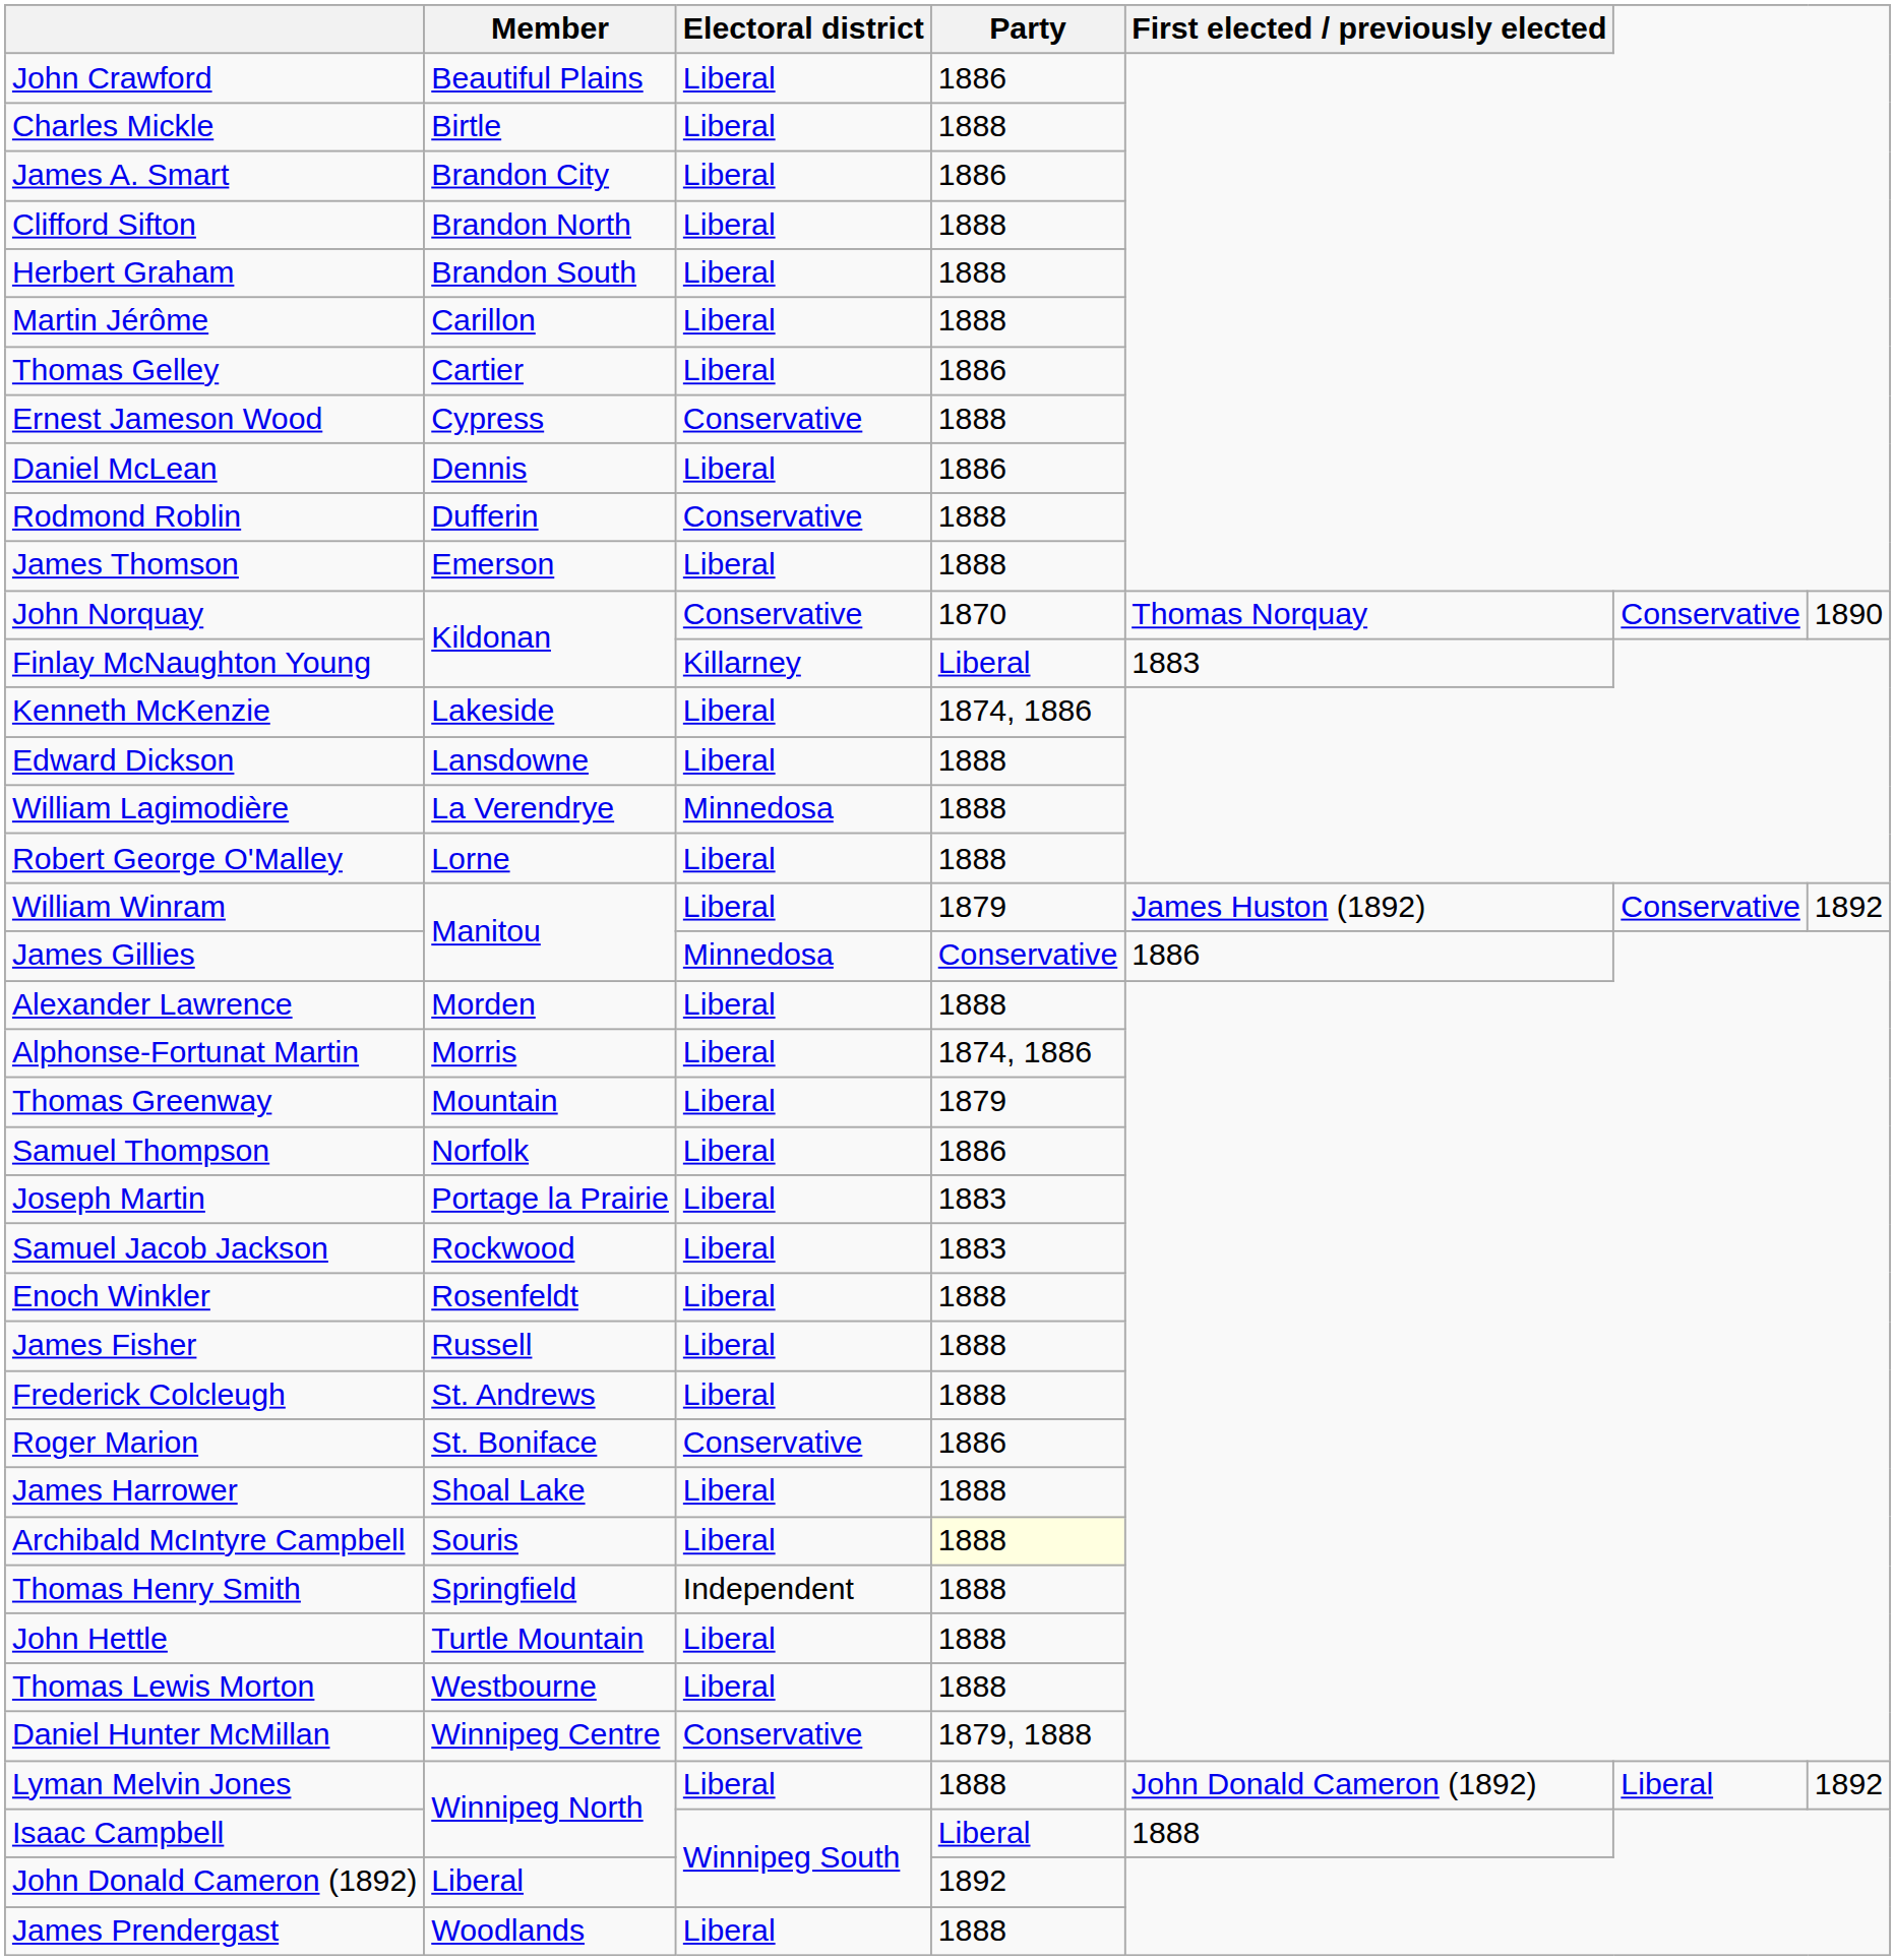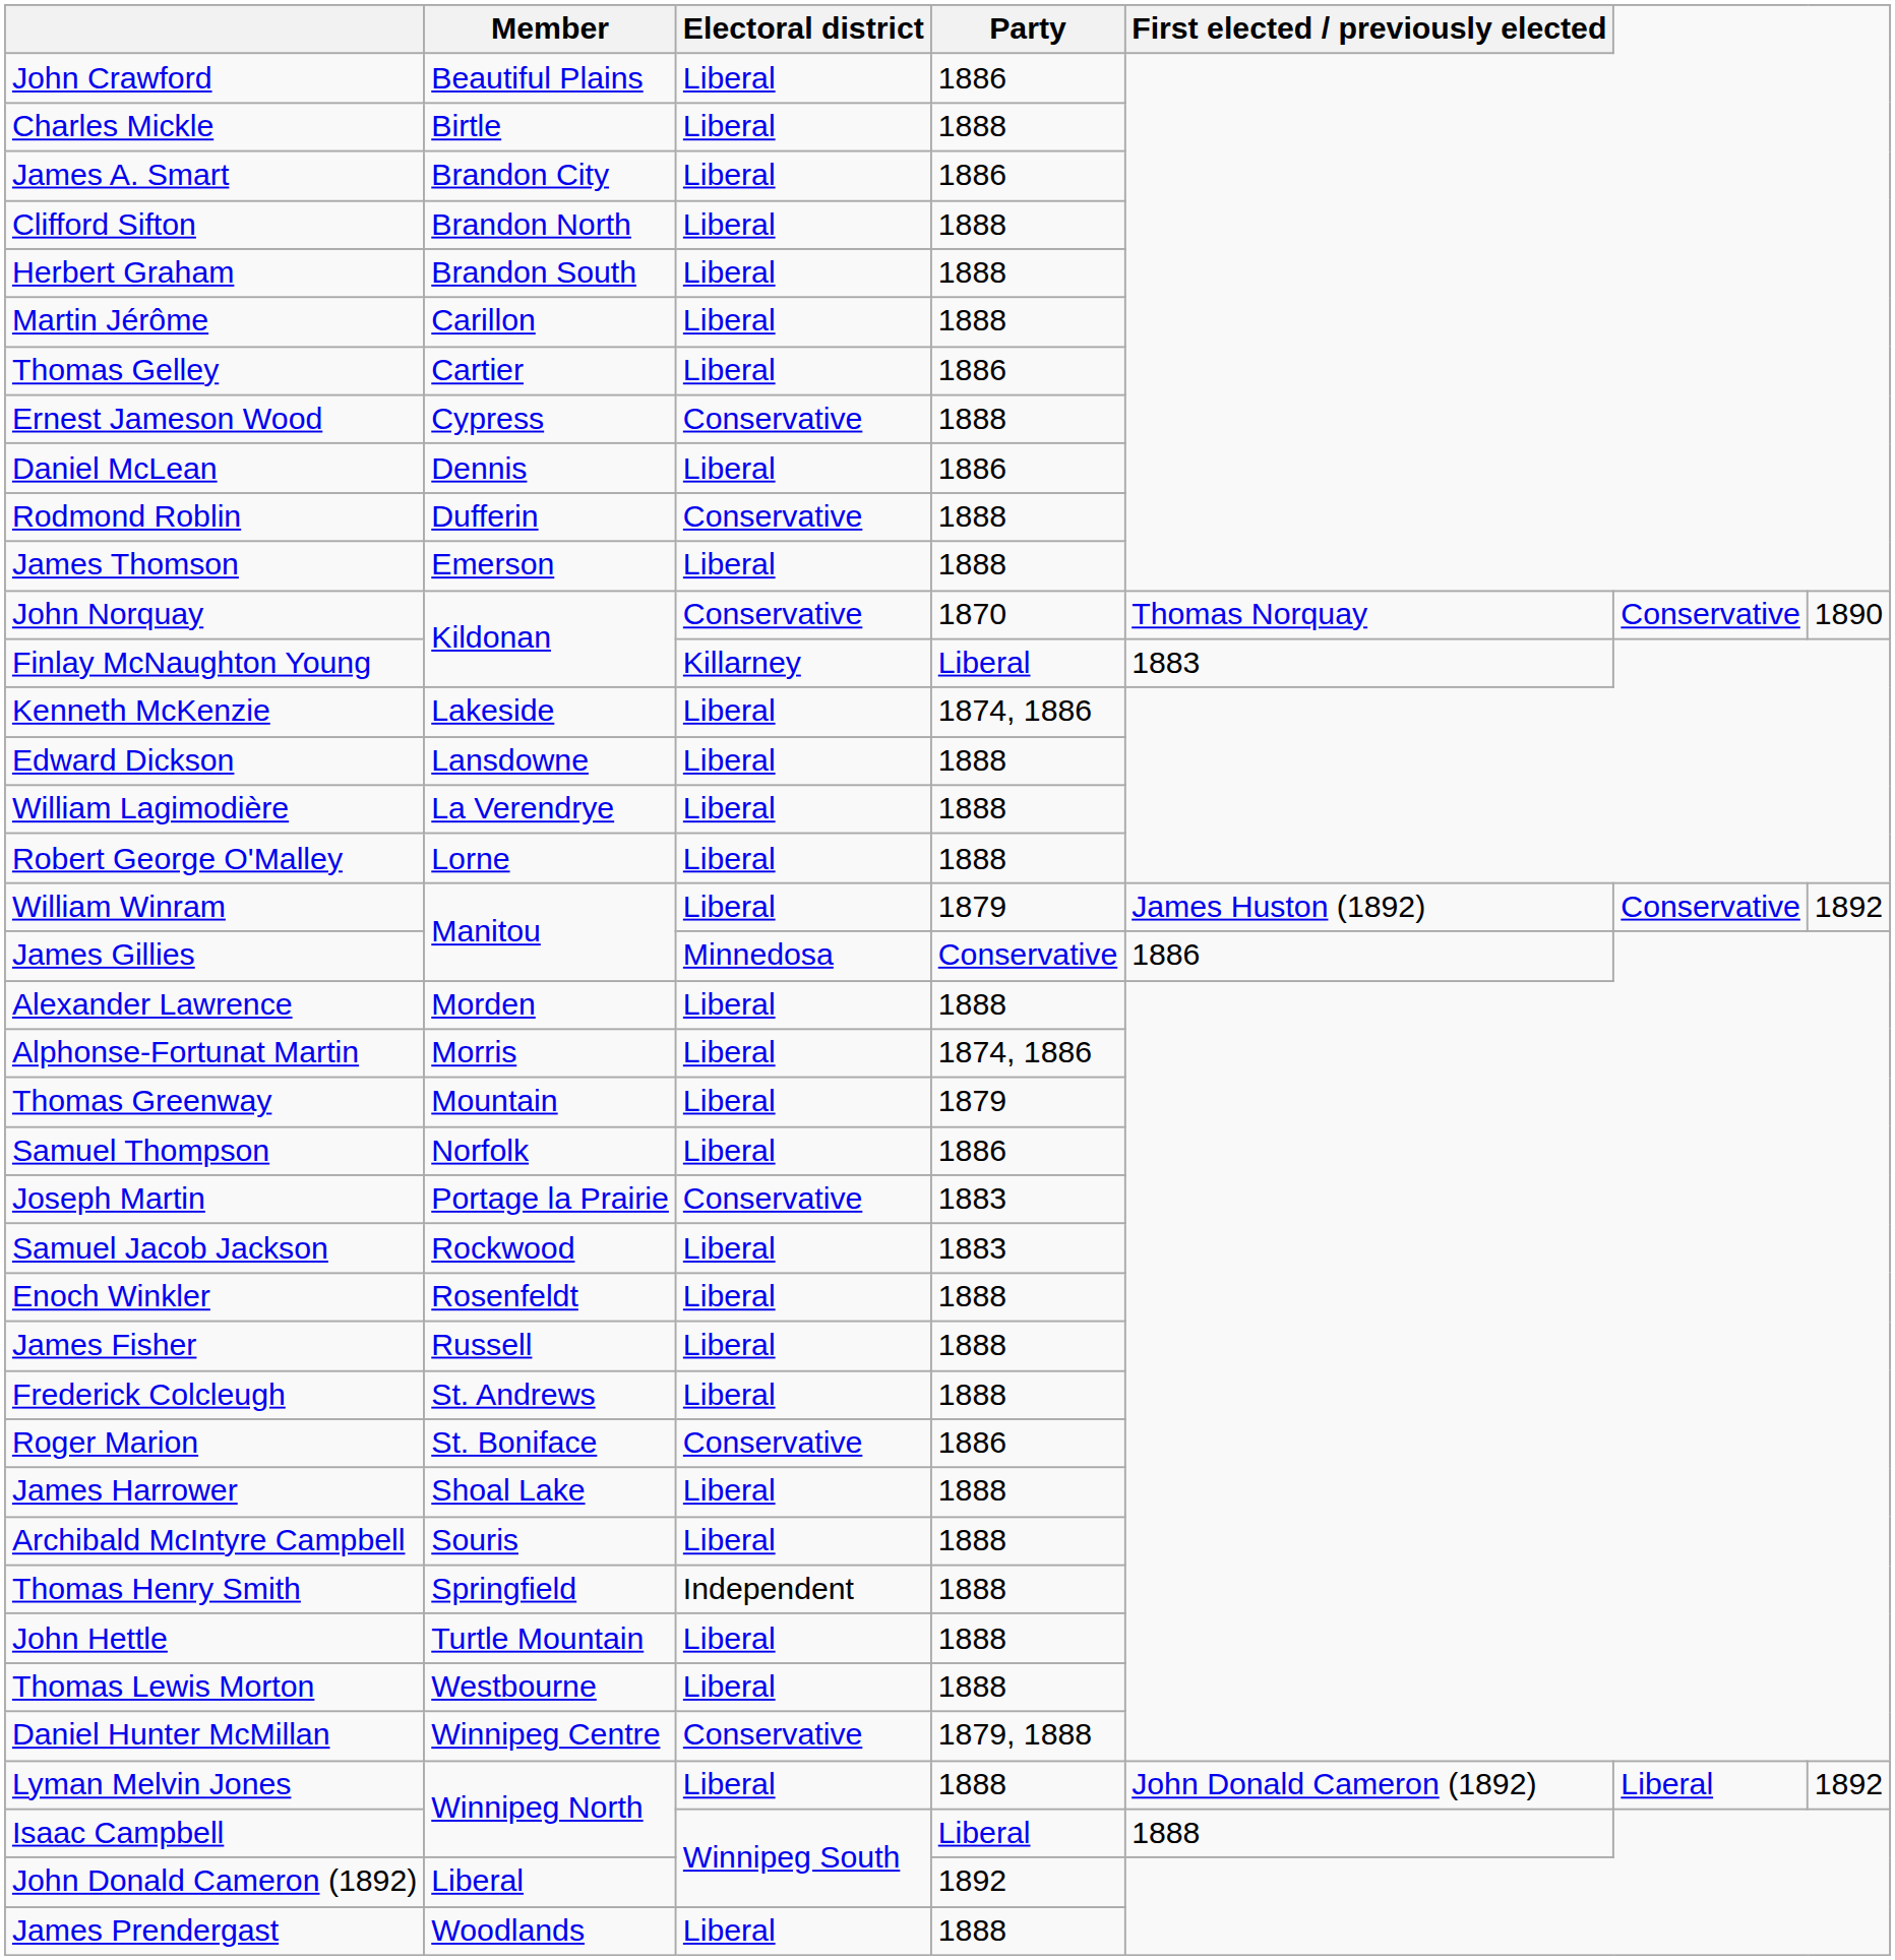 <table class="wikitable sortable">
 <tr>
 <th></th>
 <th>Member</th>
 <th>Electoral district</th>
 <th>Party</th>
 <th>First elected / previously elected</th>
 </tr>
 <tr>
 <td><a href='#'>John Crawford</a></td>
 <td><a href='#'>Beautiful Plains</a></td>
 <td><a href='#'>Liberal</a></td>
 <td>1886</td>
 </tr>
 <tr>
 <td><a href='#'>Charles Mickle</a></td>
 <td><a href='#'>Birtle</a></td>
 <td><a href='#'>Liberal</a></td>
 <td>1888</td>
 </tr>
 <tr>
 <td><a href='#'>James A. Smart</a></td>
 <td><a href='#'>Brandon City</a></td>
 <td><a href='#'>Liberal</a></td>
 <td>1886</td>
 </tr>
 <tr>
 <td><a href='#'>Clifford Sifton</a></td>
 <td><a href='#'>Brandon North</a></td>
 <td><a href='#'>Liberal</a></td>
 <td>1888</td>
 </tr>
 <tr>
 <td><a href='#'>Herbert Graham</a></td>
 <td><a href='#'>Brandon South</a></td>
 <td><a href='#'>Liberal</a></td>
 <td>1888</td>
 </tr>
 <tr>
 <td><a href='#'>Martin Jérôme</a></td>
 <td><a href='#'>Carillon</a></td>
 <td><a href='#'>Liberal</a></td>
 <td>1888</td>
 </tr>
 <tr>
 <td><a href='#'>Thomas Gelley</a></td>
 <td><a href='#'>Cartier</a></td>
 <td><a href='#'>Liberal</a></td>
 <td>1886</td>
 </tr>
 <tr>
 <td><a href='#'>Ernest Jameson Wood</a></td>
 <td><a href='#'>Cypress</a></td>
 <td><a href='#'>Conservative</a></td>
 <td>1888</td>
 </tr>
 <tr>
 <td><a href='#'>Daniel McLean</a></td>
 <td><a href='#'>Dennis</a></td>
 <td><a href='#'>Liberal</a></td>
 <td>1886</td>
 </tr>
 <tr>
 <td><a href='#'>Rodmond Roblin</a></td>
 <td><a href='#'>Dufferin</a></td>
 <td><a href='#'>Conservative</a></td>
 <td>1888</td>
 </tr>
 <tr>
 <td><a href='#'>James Thomson</a></td>
 <td><a href='#'>Emerson</a></td>
 <td><a href='#'>Liberal</a></td>
 <td>1888</td>
 </tr>
 <tr>
 <td><a href='#'>John Norquay</a></td>
 <td rowspan=2><a href='#'>Kildonan</a></td>
 <td><a href='#'>Conservative</a></td>
 <td>1870<br></td>
 <td><a href='#'>Thomas Norquay</a></td>
 <td><a href='#'>Conservative</a></td>
 <td>1890</td>
 </tr>
 <tr>
 <td><a href='#'>Finlay McNaughton Young</a></td>
 <td><a href='#'>Killarney</a></td>
 <td><a href='#'>Liberal</a></td>
 <td>1883</td>
 </tr>
 <tr>
 <td><a href='#'>Kenneth McKenzie</a></td>
 <td><a href='#'>Lakeside</a></td>
 <td><a href='#'>Liberal</a></td>
 <td>1874, 1886</td>
 </tr>
 <tr>
 <td><a href='#'>Edward Dickson</a></td>
 <td><a href='#'>Lansdowne</a></td>
 <td><a href='#'>Liberal</a></td>
 <td>1888</td>
 </tr>
 <tr>
 <td><a href='#'>William Lagimodière</a></td>
 <td><a href='#'>La Verendrye</a></td>
-<td><a href='#'>Minnedosa</a></td>
+<td><a href='#'>Liberal</a></td>
 <td>1888</td>
 </tr>
 <tr>
 <td><a href='#'>Robert George O'Malley</a></td>
 <td><a href='#'>Lorne</a></td>
 <td><a href='#'>Liberal</a></td>
 <td>1888</td>
 </tr>
 <tr>
 <td><a href='#'>William Winram</a></td>
 <td rowspan=2><a href='#'>Manitou</a></td>
 <td><a href='#'>Liberal</a></td>
 <td>1879<br></td>
 <td><a href='#'>James Huston</a> (1892)</td>
 <td><a href='#'>Conservative</a></td>
 <td>1892</td>
 </tr>
 <tr>
 <td><a href='#'>James Gillies</a></td>
 <td><a href='#'>Minnedosa</a></td>
 <td><a href='#'>Conservative</a></td>
 <td>1886</td>
 </tr>
 <tr>
 <td><a href='#'>Alexander Lawrence</a></td>
 <td><a href='#'>Morden</a></td>
 <td><a href='#'>Liberal</a></td>
 <td>1888</td>
 </tr>
 <tr>
 <td><a href='#'>Alphonse-Fortunat Martin</a></td>
 <td><a href='#'>Morris</a></td>
 <td><a href='#'>Liberal</a></td>
 <td>1874, 1886</td>
 </tr>
 <tr>
 <td><a href='#'>Thomas Greenway</a></td>
 <td><a href='#'>Mountain</a></td>
 <td><a href='#'>Liberal</a></td>
 <td>1879</td>
 </tr>
 <tr>
 <td><a href='#'>Samuel Thompson</a></td>
 <td><a href='#'>Norfolk</a></td>
 <td><a href='#'>Liberal</a></td>
 <td>1886</td>
 </tr>
 <tr>
 <td><a href='#'>Joseph Martin</a></td>
 <td><a href='#'>Portage la Prairie</a></td>
-<td><a href='#'>Liberal</a></td>
+<td><a href='#'>Conservative</a></td>
 <td>1883</td>
 </tr>
 <tr>
 <td><a href='#'>Samuel Jacob Jackson</a></td>
 <td><a href='#'>Rockwood</a></td>
 <td><a href='#'>Liberal</a></td>
 <td>1883</td>
 </tr>
 <tr>
 <td><a href='#'>Enoch Winkler</a></td>
 <td><a href='#'>Rosenfeldt</a></td>
 <td><a href='#'>Liberal</a></td>
 <td>1888</td>
 </tr>
 <tr>
 <td><a href='#'>James Fisher</a></td>
 <td><a href='#'>Russell</a></td>
 <td><a href='#'>Liberal</a></td>
 <td>1888</td>
 </tr>
 <tr>
 <td><a href='#'>Frederick Colcleugh</a></td>
 <td><a href='#'>St. Andrews</a></td>
 <td><a href='#'>Liberal</a></td>
 <td>1888</td>
 </tr>
 <tr>
 <td><a href='#'>Roger Marion</a></td>
 <td><a href='#'>St. Boniface</a></td>
 <td><a href='#'>Conservative</a></td>
 <td>1886</td>
 </tr>
 <tr>
 <td><a href='#'>James Harrower</a></td>
 <td><a href='#'>Shoal Lake</a></td>
 <td><a href='#'>Liberal</a></td>
 <td>1888</td>
 </tr>
 <tr>
 <td><a href='#'>Archibald McIntyre Campbell</a></td>
 <td><a href='#'>Souris</a></td>
 <td><a href='#'>Liberal</a></td>
-<td style="background: lightyellow;">1888</td>
+<td>1888</td>
 </tr>
 <tr>
 <td><a href='#'>Thomas Henry Smith</a></td>
 <td><a href='#'>Springfield</a></td>
 <td>Independent</td>
 <td>1888</td>
 </tr>
 <tr>
 <td><a href='#'>John Hettle</a></td>
 <td><a href='#'>Turtle Mountain</a></td>
 <td><a href='#'>Liberal</a></td>
 <td>1888</td>
 </tr>
 <tr>
 <td><a href='#'>Thomas Lewis Morton</a></td>
 <td><a href='#'>Westbourne</a></td>
 <td><a href='#'>Liberal</a></td>
 <td>1888</td>
 </tr>
 <tr>
 <td><a href='#'>Daniel Hunter McMillan</a></td>
 <td><a href='#'>Winnipeg Centre</a></td>
 <td><a href='#'>Conservative</a></td>
 <td>1879, 1888</td>
 </tr>
 <tr>
 <td><a href='#'>Lyman Melvin Jones</a></td>
 <td rowspan=2><a href='#'>Winnipeg North</a></td>
 <td><a href='#'>Liberal</a></td>
 <td>1888<br></td>
 <td><a href='#'>John Donald Cameron</a> (1892)</td>
 <td><a href='#'>Liberal</a></td>
 <td>1892</td>
 </tr>
 <tr>
 <td><a href='#'>Isaac Campbell</a></td>
 <td rowspan=2><a href='#'>Winnipeg South</a></td>
 <td><a href='#'>Liberal</a></td>
 <td>1888</td>
 </tr>
 <tr>
 <td><a href='#'>John Donald Cameron</a> (1892)</td>
 <td><a href='#'>Liberal</a></td>
 <td>1892</td>
 </tr>
 <tr>
 <td><a href='#'>James Prendergast</a></td>
 <td><a href='#'>Woodlands</a></td>
 <td><a href='#'>Liberal</a></td>
 <td>1888</td>
 </tr>
 </table>
